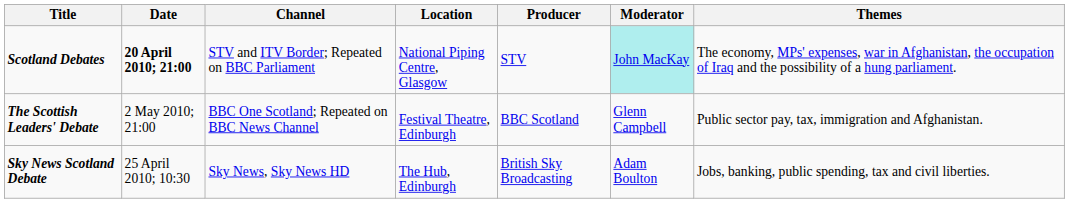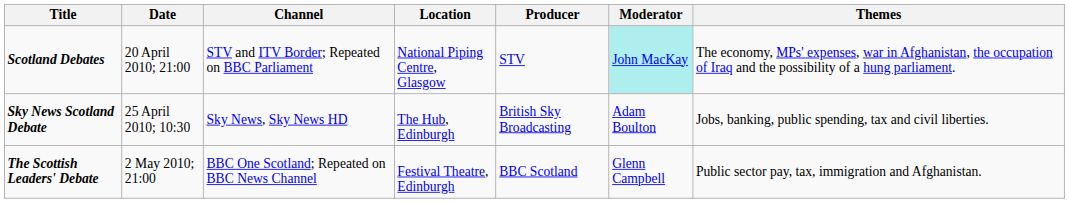 <table class="wikitable">
 <tr>
 <th>Title</th>
 <th>Date</th>
 <th>Channel</th>
 <th>Location</th>
 <th>Producer</th>
 <th>Moderator</th>
 <th>Themes</th>
 </tr>
 <tr>
 <td><strong><em>Scotland Debates</em></strong></td>
-<td><strong>20 April 2010; 21:00</strong></td>
+<td>20 April 2010; 21:00</td>
 <td><a href='#'>STV</a> and <a href='#'>ITV Border</a>; Repeated on <a href='#'>BBC Parliament</a></td>
 <td><div><br><a href='#'>National Piping Centre</a>,<br><a href='#'>Glasgow</a></div></td>
 <td><a href='#'>STV</a></td>
 <td style="background: paleturquoise;"><a href='#'>John MacKay</a></td>
 <td>The economy, <a href='#'>MPs' expenses</a>, <a href='#'>war in Afghanistan</a>, <a href='#'>the occupation of Iraq</a> and the possibility of a <a href='#'>hung parliament</a>.</td>
+</tr>
+<tr>
+<td><strong><em>Sky News Scotland Debate</em></strong></td>
+<td>25 April 2010; 10:30</td>
+<td><a href='#'>Sky News</a>, <a href='#'>Sky News HD</a></td>
+<td><div><br><a href='#'>The Hub</a>, <a href='#'>Edinburgh</a></div></td>
+<td><a href='#'>British Sky Broadcasting</a></td>
+<td><a href='#'>Adam Boulton</a></td>
+<td>Jobs, banking, public spending, tax and civil liberties.</td>
 </tr>
 <tr>
 <td><strong><em>The Scottish Leaders' Debate</em></strong></td>
 <td>2 May 2010; 21:00</td>
 <td><a href='#'>BBC One Scotland</a>; Repeated on <a href='#'>BBC News Channel</a></td>
 <td><div><br><a href='#'>Festival Theatre</a>,<br><a href='#'>Edinburgh</a></div></td>
 <td><a href='#'>BBC Scotland</a></td>
 <td><a href='#'>Glenn Campbell</a></td>
 <td>Public sector pay, tax, immigration and Afghanistan.</td>
 </tr>
-<tr>
-<td><strong><em>Sky News Scotland Debate</em></strong></td>
-<td>25 April 2010; 10:30</td>
-<td><a href='#'>Sky News</a>, <a href='#'>Sky News HD</a></td>
-<td><div><br><a href='#'>The Hub</a>, <a href='#'>Edinburgh</a></div></td>
-<td><a href='#'>British Sky Broadcasting</a></td>
-<td><a href='#'>Adam Boulton</a></td>
-<td>Jobs, banking, public spending, tax and civil liberties.</td>
-</tr>
 </table>
